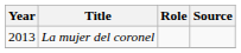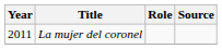 <table class="wikitable sortable">
 <tr>
 <th>Year</th>
 <th>Title</th>
 <th>Role</th>
 <th>Source</th>
 </tr>
 <tr>
-<td>2013</td>
+<td>2011</td>
 <td><em>La mujer del coronel</em></td>
 <td></td>
 <td></td>
 </tr>
 <tr>
 </tr>
 </table>
